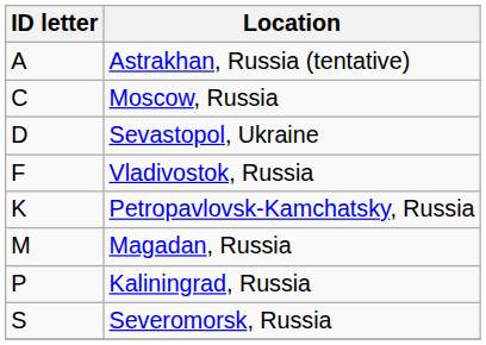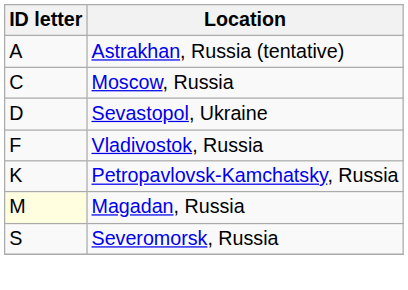 <table class="wikitable">
 <tr>
 <th>ID letter</th>
 <th>Location</th>
 </tr>
 <tr>
 <td>A</td>
 <td><a href='#'>Astrakhan</a>, Russia (tentative)</td>
 </tr>
 <tr>
 <td>C</td>
 <td><a href='#'>Moscow</a>, Russia</td>
 </tr>
 <tr>
 <td>D</td>
 <td><a href='#'>Sevastopol</a>, Ukraine</td>
 </tr>
 <tr>
 <td>F</td>
 <td><a href='#'>Vladivostok</a>, Russia</td>
 </tr>
 <tr>
 <td>K</td>
 <td><a href='#'>Petropavlovsk-Kamchatsky</a>, Russia</td>
 </tr>
 <tr>
-<td>M</td>
+<td style="background: lightyellow;">M</td>
 <td><a href='#'>Magadan</a>, Russia</td>
-</tr>
-<tr>
-<td>P</td>
-<td><a href='#'>Kaliningrad</a>, Russia</td>
 </tr>
 <tr>
 <td>S</td>
 <td><a href='#'>Severomorsk</a>, Russia</td>
 </tr>
 <tr>
 </tr>
 </table>
